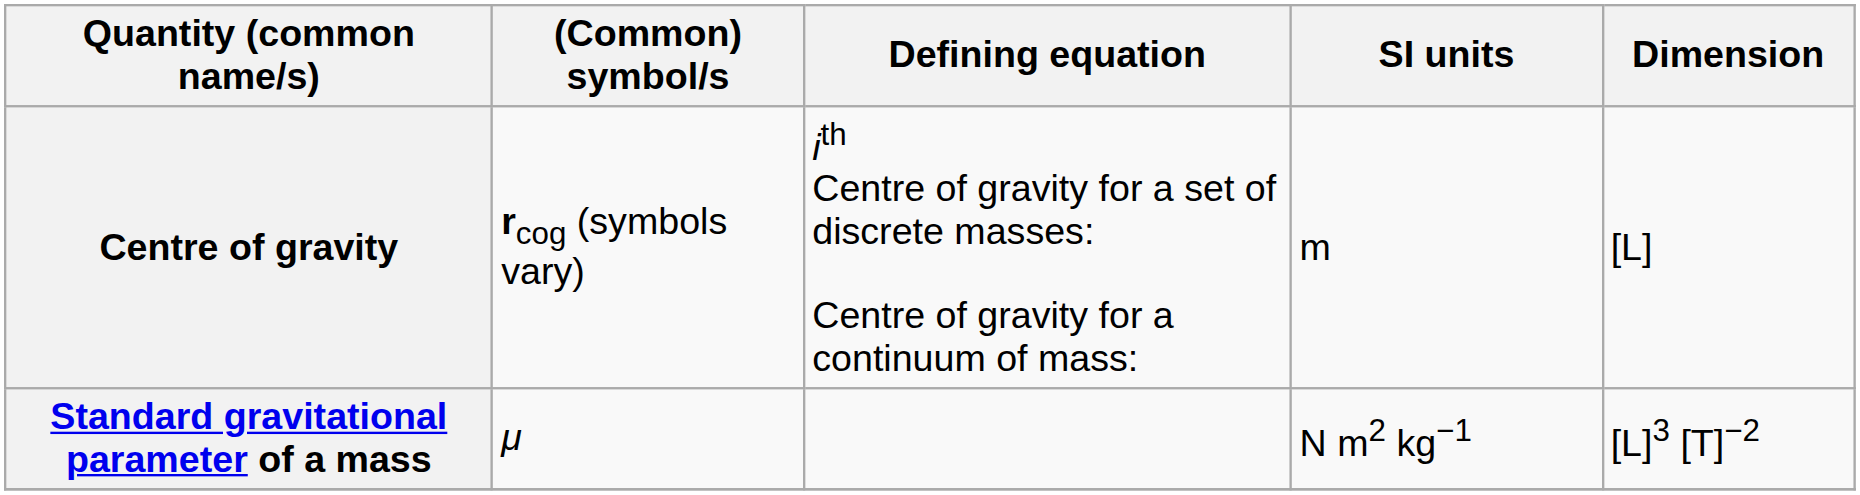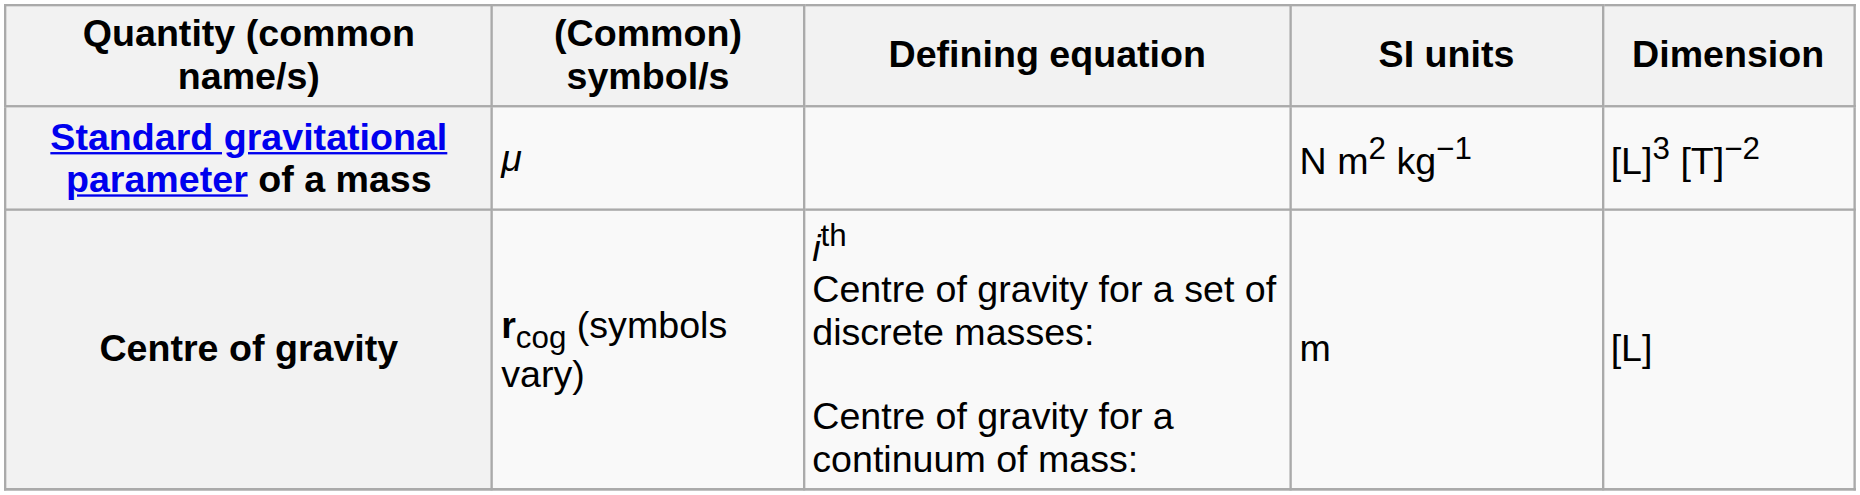 <table class="wikitable">
 <tr>
 <th scope="col" width="200">Quantity (common name/s)</th>
 <th scope="col" width="125">(Common) symbol/s</th>
 <th scope="col" width="200">Defining equation</th>
 <th scope="col" width="125">SI units</th>
 <th scope="col" width="100">Dimension</th>
 </tr>
 <tr>
+<th><a href='#'>Standard gravitational parameter</a> of a mass</th>
+<td><em>μ</em></td>
+<td></td>
+<td>N m<sup>2</sup> kg<sup>−1</sup></td>
+<td>[L]<sup>3</sup> [T]<sup>−2</sup></td>
+</tr>
+<tr>
 <th>Centre of gravity</th>
 <td><strong>r</strong><sub>cog</sub> (symbols vary)</td>
 <td><em>i</em><sup>th</sup><br>Centre of gravity for a set of discrete masses:<br><br>Centre of gravity for a continuum of mass: <br></td>
 <td>m</td>
 <td>[L]</td>
 </tr>
 <tr>
-<th><a href='#'>Standard gravitational parameter</a> of a mass</th>
-<td><em>μ</em></td>
-<td></td>
-<td>N m<sup>2</sup> kg<sup>−1</sup></td>
-<td>[L]<sup>3</sup> [T]<sup>−2</sup></td>
-</tr>
-<tr>
 </tr>
 </table>
